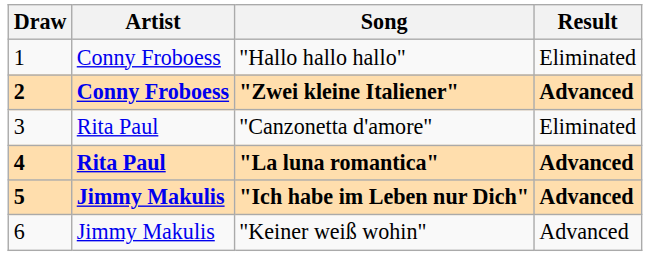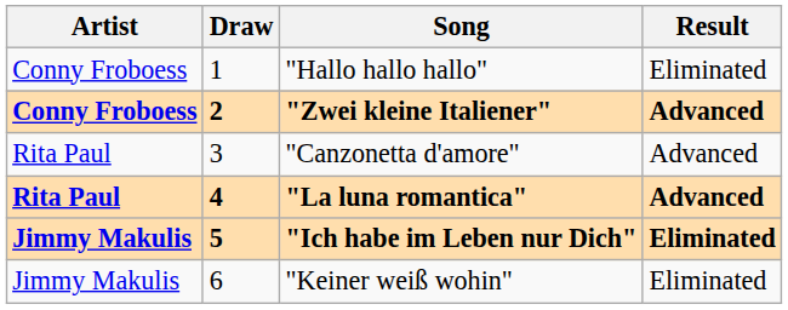 <table class="sortable wikitable" style="margin: 1em auto 1em auto">
 <tr>
+<th>Artist</th>
 <th>Draw</th>
-<th>Artist</th>
 <th>Song</th>
 <th>Result</th>
 </tr>
 <tr>
+<td><a href='#'>Conny Froboess</a></td>
 <td>1</td>
-<td><a href='#'>Conny Froboess</a></td>
 <td>"Hallo hallo hallo"</td>
 <td>Eliminated</td>
 </tr>
 <tr style="background:#FFDEAD; font-weight:bold;">
+<td><a href='#'>Conny Froboess</a></td>
 <td>2</td>
-<td><a href='#'>Conny Froboess</a></td>
 <td>"Zwei kleine Italiener"</td>
 <td>Advanced</td>
 </tr>
 <tr>
+<td><a href='#'>Rita Paul</a></td>
 <td>3</td>
-<td><a href='#'>Rita Paul</a></td>
 <td>"Canzonetta d'amore"</td>
-<td>Eliminated</td>
+<td>Advanced</td>
 </tr>
 <tr style="background:#FFDEAD; font-weight:bold;">
+<td><a href='#'>Rita Paul</a></td>
 <td>4</td>
-<td><a href='#'>Rita Paul</a></td>
 <td>"La luna romantica"</td>
 <td>Advanced</td>
 </tr>
 <tr style="background:#FFDEAD; font-weight:bold;">
+<td><a href='#'>Jimmy Makulis</a></td>
 <td>5</td>
-<td><a href='#'>Jimmy Makulis</a></td>
 <td>"Ich habe im Leben nur Dich"</td>
-<td>Advanced</td>
+<td>Eliminated</td>
 </tr>
 <tr>
+<td><a href='#'>Jimmy Makulis</a></td>
 <td>6</td>
-<td><a href='#'>Jimmy Makulis</a></td>
 <td>"Keiner weiß wohin"</td>
-<td>Advanced</td>
+<td>Eliminated</td>
 </tr>
 </table>
